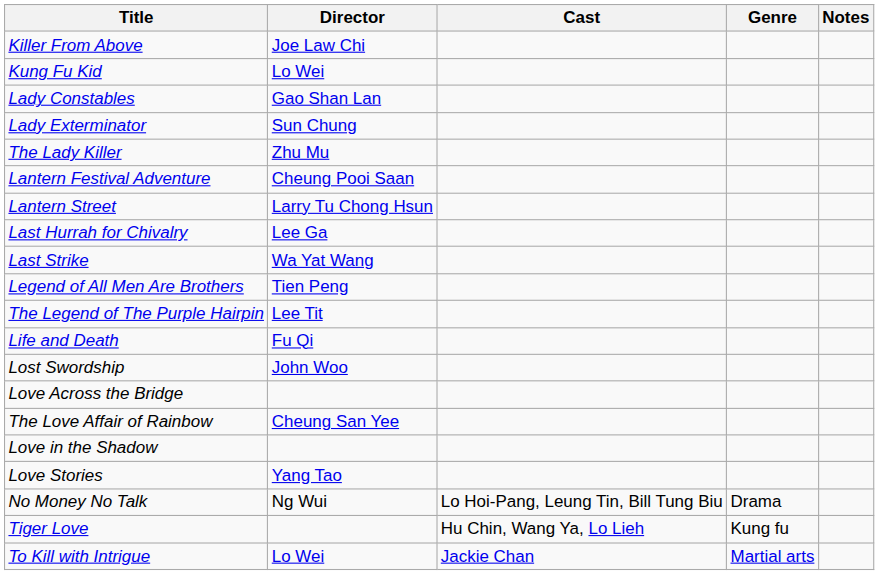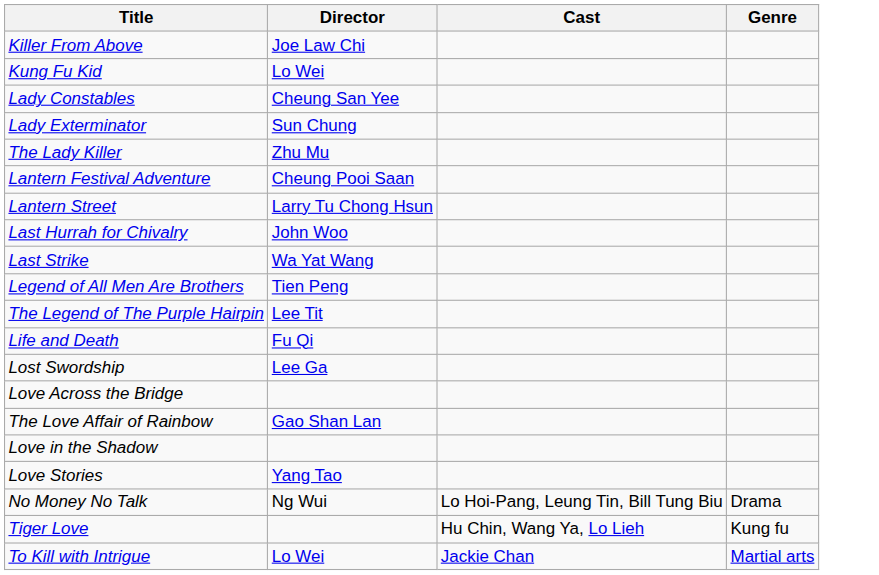 <table class="wikitable">
 <tr>
 <th>Title</th>
 <th>Director</th>
 <th>Cast</th>
 <th>Genre</th>
-<th>Notes</th>
 </tr>
 <tr>
 <td><em><a href='#'>Killer From Above</a></em></td>
 <td><a href='#'>Joe Law Chi</a></td>
-<td></td>
 <td></td>
 <td></td>
 </tr>
 <tr>
 <td><em><a href='#'>Kung Fu Kid</a></em></td>
 <td><a href='#'>Lo Wei</a></td>
 <td></td>
 <td></td>
-<td></td>
 </tr>
 <tr>
 <td><em><a href='#'>Lady Constables</a></em></td>
-<td><a href='#'>Gao Shan Lan</a></td>
-<td></td>
+<td><a href='#'>Cheung San Yee</a></td>
 <td></td>
 <td></td>
 </tr>
 <tr>
 <td><em><a href='#'>Lady Exterminator</a></em></td>
 <td><a href='#'>Sun Chung</a></td>
 <td></td>
 <td></td>
-<td></td>
 </tr>
 <tr>
 <td><em><a href='#'>The Lady Killer</a></em></td>
 <td><a href='#'>Zhu Mu</a></td>
-<td></td>
 <td></td>
 <td></td>
 </tr>
 <tr>
 <td><em><a href='#'>Lantern Festival Adventure</a></em></td>
 <td><a href='#'>Cheung Pooi Saan</a></td>
 <td></td>
 <td></td>
-<td></td>
 </tr>
 <tr>
 <td><em><a href='#'>Lantern Street</a></em></td>
 <td><a href='#'>Larry Tu Chong Hsun</a></td>
 <td></td>
 <td></td>
-<td></td>
 </tr>
 <tr>
 <td><em><a href='#'>Last Hurrah for Chivalry</a></em></td>
-<td><a href='#'>Lee Ga</a></td>
-<td></td>
+<td><a href='#'>John Woo</a></td>
 <td></td>
 <td></td>
 </tr>
 <tr>
 <td><em><a href='#'>Last Strike</a></em></td>
 <td><a href='#'>Wa Yat Wang</a></td>
 <td></td>
 <td></td>
-<td></td>
 </tr>
 <tr>
 <td><em><a href='#'>Legend of All Men Are Brothers</a></em></td>
 <td><a href='#'>Tien Peng</a></td>
-<td></td>
 <td></td>
 <td></td>
 </tr>
 <tr>
 <td><em><a href='#'>The Legend of The Purple Hairpin</a></em></td>
 <td><a href='#'>Lee Tit</a></td>
 <td></td>
 <td></td>
-<td></td>
 </tr>
 <tr>
 <td><em><a href='#'>Life and Death</a></em></td>
 <td><a href='#'>Fu Qi</a></td>
 <td></td>
 <td></td>
-<td></td>
 </tr>
 <tr>
 <td><em>Lost Swordship</em></td>
-<td><a href='#'>John Woo</a></td>
-<td></td>
+<td><a href='#'>Lee Ga</a></td>
 <td></td>
 <td></td>
 </tr>
 <tr>
 <td><em>Love Across the Bridge</em></td>
 <td></td>
 <td></td>
 <td></td>
-<td></td>
 </tr>
 <tr>
 <td><em>The Love Affair of Rainbow</em></td>
-<td><a href='#'>Cheung San Yee</a></td>
-<td></td>
+<td><a href='#'>Gao Shan Lan</a></td>
 <td></td>
 <td></td>
 </tr>
 <tr>
 <td><em>Love in the Shadow</em></td>
-<td></td>
 <td></td>
 <td></td>
 <td></td>
 </tr>
 <tr>
 <td><em>Love Stories</em></td>
 <td><a href='#'>Yang Tao</a></td>
 <td></td>
 <td></td>
-<td></td>
 </tr>
 <tr>
 <td><em>No Money No Talk</em></td>
 <td>Ng Wui</td>
 <td>Lo Hoi-Pang, Leung Tin, Bill Tung Biu</td>
 <td>Drama</td>
-<td></td>
 </tr>
 <tr>
 <td><em><a href='#'>Tiger Love</a></em></td>
 <td></td>
 <td>Hu Chin, Wang Ya, <a href='#'>Lo Lieh</a></td>
 <td>Kung fu</td>
-<td></td>
 </tr>
 <tr>
 <td><em><a href='#'>To Kill with Intrigue</a></em></td>
 <td><a href='#'>Lo Wei</a></td>
 <td><a href='#'>Jackie Chan</a></td>
 <td><a href='#'>Martial arts</a></td>
-<td></td>
 </tr>
 </table>
